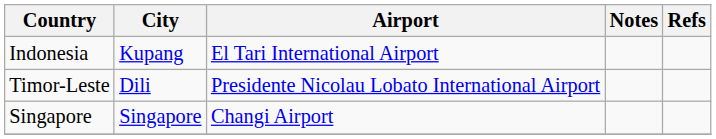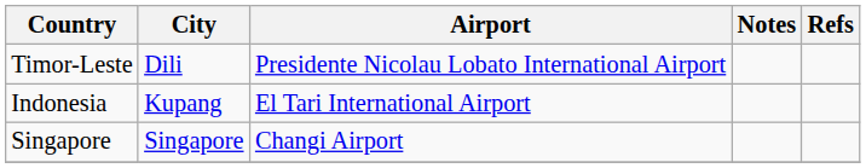 <table class= "wikitable sortable">
 <tr>
 <th>Country</th>
 <th>City</th>
 <th>Airport</th>
 <th>Notes</th>
 <th class="unsortable">Refs</th>
 </tr>
 <tr>
+<td>Timor-Leste</td>
+<td><a href='#'>Dili</a></td>
+<td><a href='#'>Presidente Nicolau Lobato International Airport</a></td>
+<td></td>
+<td align=center></td>
+</tr>
+<tr>
 <td>Indonesia</td>
 <td><a href='#'>Kupang</a></td>
 <td><a href='#'>El Tari International Airport</a></td>
 <td align=center></td>
-<td align=center></td>
-</tr>
-<tr>
-<td>Timor-Leste</td>
-<td><a href='#'>Dili</a></td>
-<td><a href='#'>Presidente Nicolau Lobato International Airport</a></td>
-<td></td>
 <td align=center></td>
 </tr>
 <tr>
 <td>Singapore</td>
 <td><a href='#'>Singapore</a></td>
 <td><a href='#'>Changi Airport</a></td>
 <td align=center></td>
 <td align=center></td>
 </tr>
 <tr>
 </tr>
 </table>
